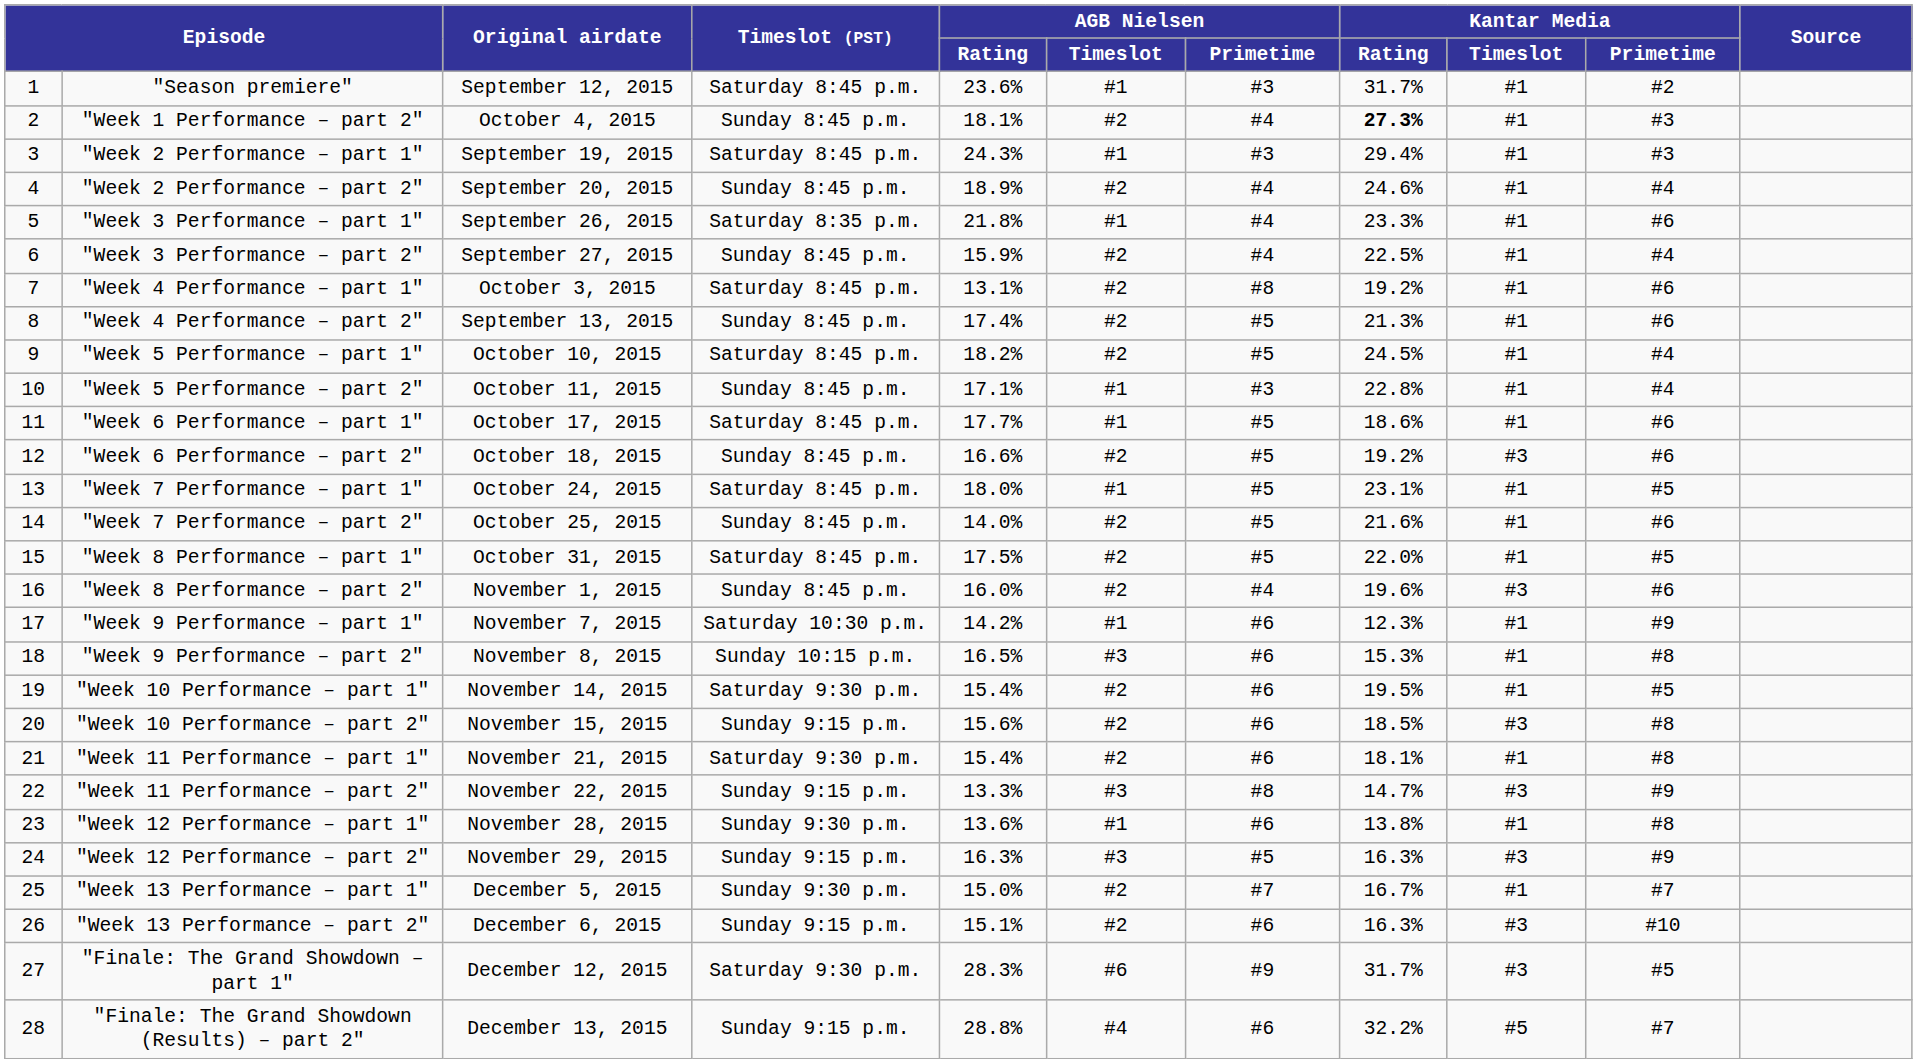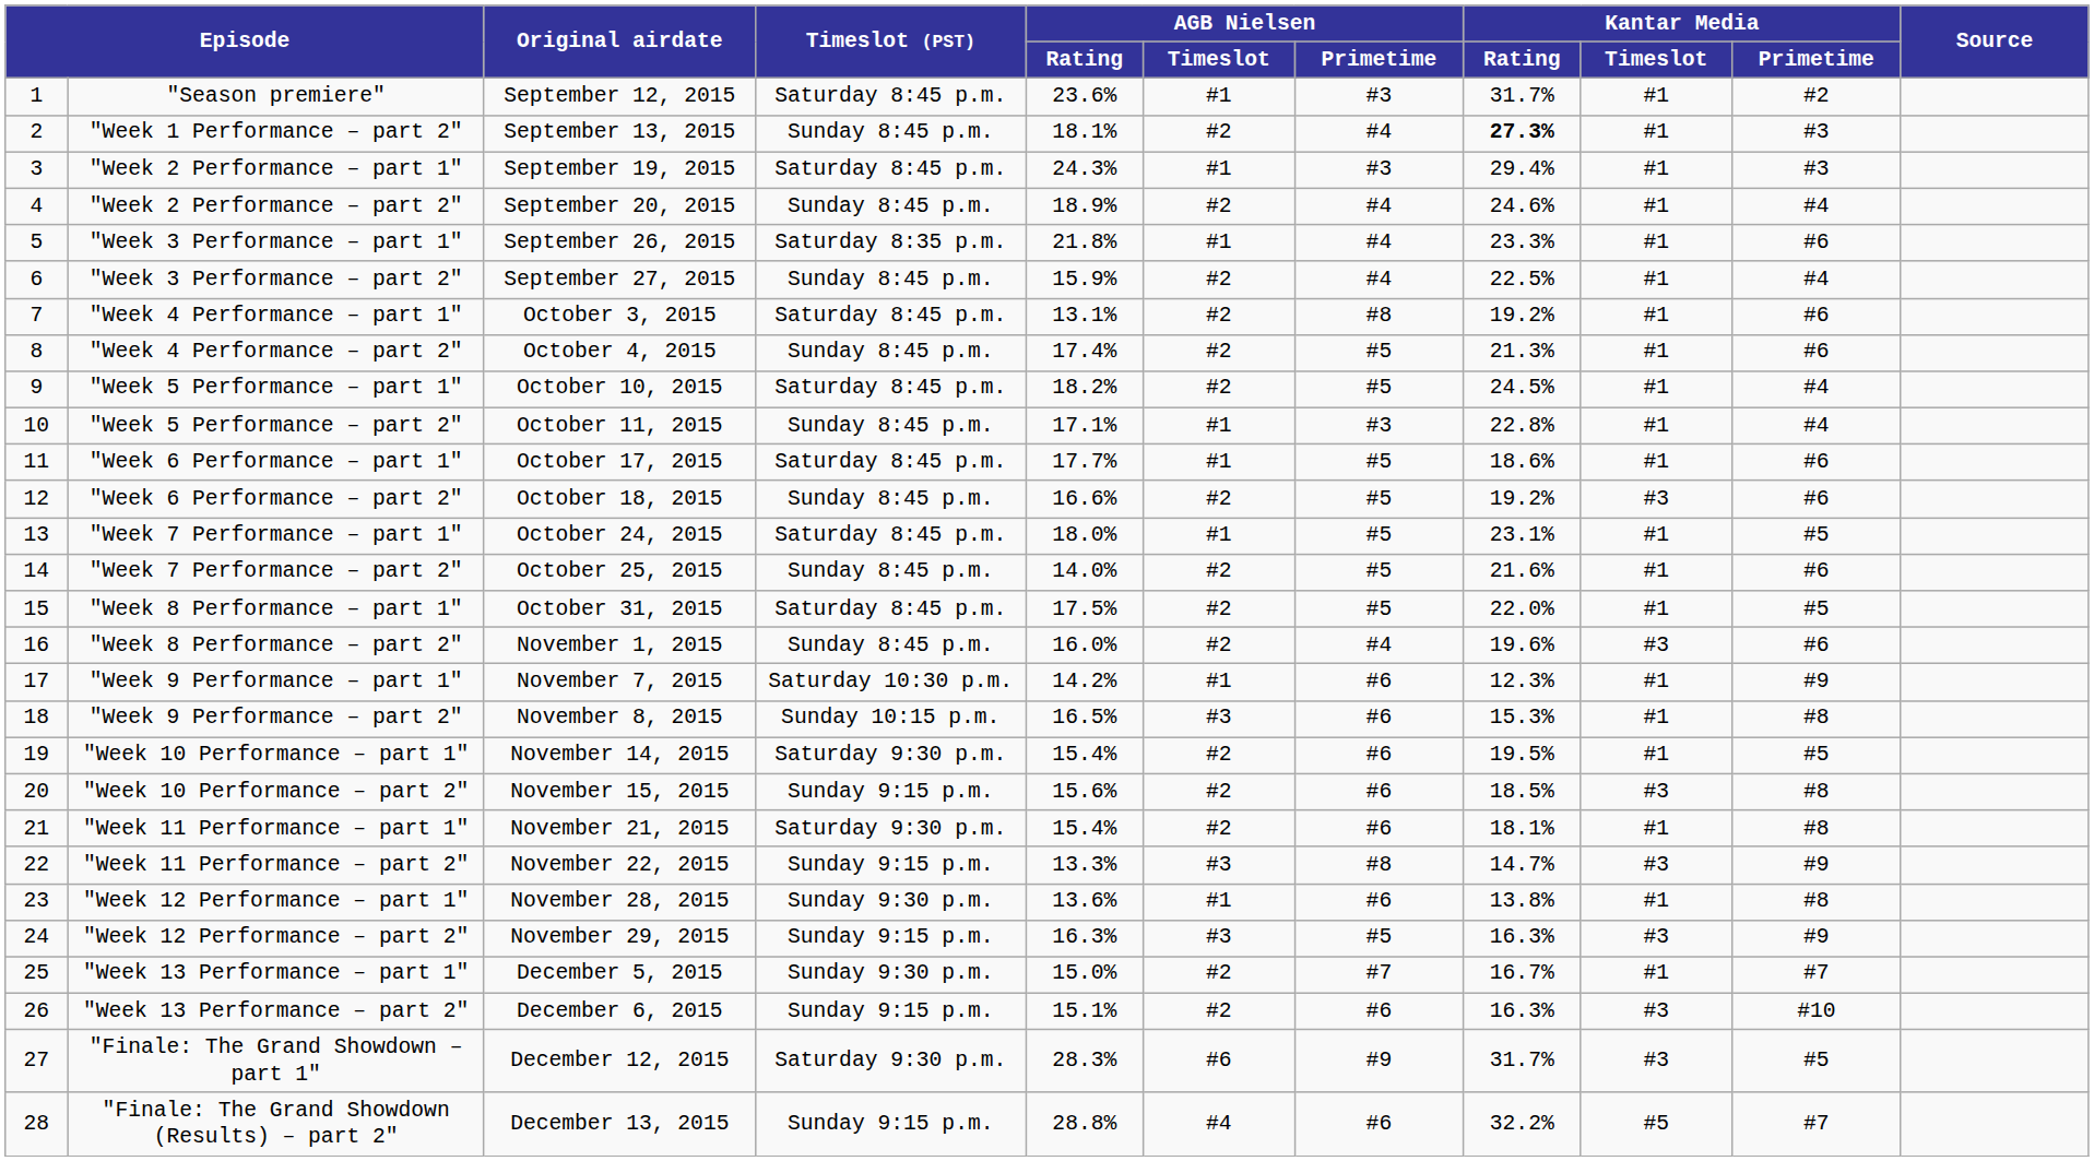 <table class="wikitable"  style="text-align:center; line-height:16px; width:100%;">
 <tr>
 <th rowspan="2" colspan="2" style="background:#339; color:white; width:23%;">Episode</th>
 <th rowspan="2" style="background:#339; color:white; width:13%;">Original airdate</th>
 <th rowspan="2" style="background:#339; color:white; width:13%;">Timeslot <small>(PST)</small></th>
 <th colspan="3" style="background:#339; color:white; width:21%;">AGB Nielsen</th>
 <th colspan="3" style="background:#339; color:white; width:21%;">Kantar Media</th>
 <th style="background:#339; color:white;" rowspan="2">Source</th>
 </tr>
 <tr>
 <th style="background:#339; color:white;">Rating</th>
 <th style="background:#339; color:white;">Timeslot</th>
 <th style="background:#339; color:white;">Primetime</th>
 <th style="background:#339; color:white;">Rating</th>
 <th style="background:#339; color:white;">Timeslot</th>
 <th style="background:#339; color:white;">Primetime</th>
 </tr>
 <tr>
 <td style="width:03%;">1</td>
 <td>"Season premiere"</td>
 <td>September 12, 2015</td>
 <td>Saturday 8:45 p.m.</td>
 <td>23.6%</td>
 <td>#1</td>
 <td>#3</td>
 <td>31.7%</td>
 <td>#1</td>
 <td>#2</td>
 <td></td>
 </tr>
 <tr>
 <td style="width:03%;">2</td>
 <td>"Week 1 Performance – part 2"</td>
-<td>October 4, 2015</td>
+<td>September 13, 2015</td>
 <td>Sunday 8:45 p.m.</td>
 <td>18.1%</td>
 <td>#2</td>
 <td>#4</td>
 <td><strong>27.3%</strong></td>
 <td>#1</td>
 <td>#3</td>
 <td></td>
 </tr>
 <tr>
 <td style="width:03%;">3</td>
 <td>"Week 2 Performance – part 1"</td>
 <td>September 19, 2015</td>
 <td>Saturday 8:45 p.m.</td>
 <td>24.3%</td>
 <td>#1</td>
 <td>#3</td>
 <td>29.4%</td>
 <td>#1</td>
 <td>#3</td>
 <td></td>
 </tr>
 <tr>
 <td style="width:03%;">4</td>
 <td>"Week 2 Performance – part 2"</td>
 <td>September 20, 2015</td>
 <td>Sunday 8:45 p.m.</td>
 <td>18.9%</td>
 <td>#2</td>
 <td>#4</td>
 <td>24.6%</td>
 <td>#1</td>
 <td>#4</td>
 <td></td>
 </tr>
 <tr>
 <td style="width:03%;">5</td>
 <td>"Week 3 Performance – part 1"</td>
 <td>September 26, 2015</td>
 <td>Saturday 8:35 p.m.</td>
 <td>21.8%</td>
 <td>#1</td>
 <td>#4</td>
 <td>23.3%</td>
 <td>#1</td>
 <td>#6</td>
 <td></td>
 </tr>
 <tr>
 <td style="width:03%;">6</td>
 <td>"Week 3 Performance – part 2"</td>
 <td>September 27, 2015</td>
 <td>Sunday 8:45 p.m.</td>
 <td>15.9%</td>
 <td>#2</td>
 <td>#4</td>
 <td>22.5%</td>
 <td>#1</td>
 <td>#4</td>
 <td></td>
 </tr>
 <tr>
 <td style="width:03%;">7</td>
 <td>"Week 4 Performance – part 1"</td>
 <td>October 3, 2015</td>
 <td>Saturday 8:45 p.m.</td>
 <td>13.1%</td>
 <td>#2</td>
 <td>#8</td>
 <td>19.2%</td>
 <td>#1</td>
 <td>#6</td>
 <td></td>
 </tr>
 <tr>
 <td style="width:03%;">8</td>
 <td>"Week 4 Performance – part 2"</td>
-<td>September 13, 2015</td>
+<td>October 4, 2015</td>
 <td>Sunday 8:45 p.m.</td>
 <td>17.4%</td>
 <td>#2</td>
 <td>#5</td>
 <td>21.3%</td>
 <td>#1</td>
 <td>#6</td>
 <td></td>
 </tr>
 <tr>
 <td style="width:03%;">9</td>
 <td>"Week 5 Performance – part 1"</td>
 <td>October 10, 2015</td>
 <td>Saturday 8:45 p.m.</td>
 <td>18.2%</td>
 <td>#2</td>
 <td>#5</td>
 <td>24.5%</td>
 <td>#1</td>
 <td>#4</td>
 <td></td>
 </tr>
 <tr>
 <td style="width:03%;">10</td>
 <td>"Week 5 Performance – part 2"</td>
 <td>October 11, 2015</td>
 <td>Sunday 8:45 p.m.</td>
 <td>17.1%</td>
 <td>#1</td>
 <td>#3</td>
 <td>22.8%</td>
 <td>#1</td>
 <td>#4</td>
 <td></td>
 </tr>
 <tr>
 <td style="width:03%;">11</td>
 <td>"Week 6 Performance – part 1"</td>
 <td>October 17, 2015</td>
 <td>Saturday 8:45 p.m.</td>
 <td>17.7%</td>
 <td>#1</td>
 <td>#5</td>
 <td>18.6%</td>
 <td>#1</td>
 <td>#6</td>
 <td></td>
 </tr>
 <tr>
 <td style="width:03%;">12</td>
 <td>"Week 6 Performance – part 2"</td>
 <td>October 18, 2015</td>
 <td>Sunday 8:45 p.m.</td>
 <td>16.6%</td>
 <td>#2</td>
 <td>#5</td>
 <td>19.2%</td>
 <td>#3</td>
 <td>#6</td>
 <td></td>
 </tr>
 <tr>
 <td style="width:03%;">13</td>
 <td>"Week 7 Performance – part 1"</td>
 <td>October 24, 2015</td>
 <td>Saturday 8:45 p.m.</td>
 <td>18.0%</td>
 <td>#1</td>
 <td>#5</td>
 <td>23.1%</td>
 <td>#1</td>
 <td>#5</td>
 <td></td>
 </tr>
 <tr>
 <td style="width:03%;">14</td>
 <td>"Week 7 Performance – part 2"</td>
 <td>October 25, 2015</td>
 <td>Sunday 8:45 p.m.</td>
 <td>14.0%</td>
 <td>#2</td>
 <td>#5</td>
 <td>21.6%</td>
 <td>#1</td>
 <td>#6</td>
 <td></td>
 </tr>
 <tr>
 <td style="width:03%;">15</td>
 <td>"Week 8 Performance – part 1"</td>
 <td>October 31, 2015</td>
 <td>Saturday 8:45 p.m.</td>
 <td>17.5%</td>
 <td>#2</td>
 <td>#5</td>
 <td>22.0%</td>
 <td>#1</td>
 <td>#5</td>
 <td></td>
 </tr>
 <tr>
 <td style="width:03%;">16</td>
 <td>"Week 8 Performance – part 2"</td>
 <td>November 1, 2015</td>
 <td>Sunday 8:45 p.m.</td>
 <td>16.0%</td>
 <td>#2</td>
 <td>#4</td>
 <td>19.6%</td>
 <td>#3</td>
 <td>#6</td>
 <td></td>
 </tr>
 <tr>
 <td style="width:03%;">17</td>
 <td>"Week 9 Performance – part 1"</td>
 <td>November 7, 2015</td>
 <td>Saturday 10:30 p.m.</td>
 <td>14.2%</td>
 <td>#1</td>
 <td>#6</td>
 <td>12.3%</td>
 <td>#1</td>
 <td>#9</td>
 <td></td>
 </tr>
 <tr>
 <td style="width:03%;">18</td>
 <td>"Week 9 Performance – part 2"</td>
 <td>November 8, 2015</td>
 <td>Sunday 10:15 p.m.</td>
 <td>16.5%</td>
 <td>#3</td>
 <td>#6</td>
 <td>15.3%</td>
 <td>#1</td>
 <td>#8</td>
 <td></td>
 </tr>
 <tr>
 <td style="width:03%;">19</td>
 <td>"Week 10 Performance – part 1"</td>
 <td>November 14, 2015</td>
 <td>Saturday 9:30 p.m.</td>
 <td>15.4%</td>
 <td>#2</td>
 <td>#6</td>
 <td>19.5%</td>
 <td>#1</td>
 <td>#5</td>
 <td></td>
 </tr>
 <tr>
 <td style="width:03%;">20</td>
 <td>"Week 10 Performance – part 2"</td>
 <td>November 15, 2015</td>
 <td>Sunday 9:15 p.m.</td>
 <td>15.6%</td>
 <td>#2</td>
 <td>#6</td>
 <td>18.5%</td>
 <td>#3</td>
 <td>#8</td>
 <td></td>
 </tr>
 <tr>
 <td style="width:03%;">21</td>
 <td>"Week 11 Performance – part 1"</td>
 <td>November 21, 2015</td>
 <td>Saturday 9:30 p.m.</td>
 <td>15.4%</td>
 <td>#2</td>
 <td>#6</td>
 <td>18.1%</td>
 <td>#1</td>
 <td>#8</td>
 <td></td>
 </tr>
 <tr>
 <td style="width:03%;">22</td>
 <td>"Week 11 Performance – part 2"</td>
 <td>November 22, 2015</td>
 <td>Sunday 9:15 p.m.</td>
 <td>13.3%</td>
 <td>#3</td>
 <td>#8</td>
 <td>14.7%</td>
 <td>#3</td>
 <td>#9</td>
 <td></td>
 </tr>
 <tr>
 <td style="width:03%;">23</td>
 <td>"Week 12 Performance – part 1"</td>
 <td>November 28, 2015</td>
 <td>Sunday 9:30 p.m.</td>
 <td>13.6%</td>
 <td>#1</td>
 <td>#6</td>
 <td>13.8%</td>
 <td>#1</td>
 <td>#8</td>
 <td></td>
 </tr>
 <tr>
 <td style="width:03%;">24</td>
 <td>"Week 12 Performance – part 2"</td>
 <td>November 29, 2015</td>
 <td>Sunday 9:15 p.m.</td>
 <td>16.3%</td>
 <td>#3</td>
 <td>#5</td>
 <td>16.3%</td>
 <td>#3</td>
 <td>#9</td>
 <td></td>
 </tr>
 <tr>
 <td style="width:03%;">25</td>
 <td>"Week 13 Performance – part 1"</td>
 <td>December 5, 2015</td>
 <td>Sunday 9:30 p.m.</td>
 <td>15.0%</td>
 <td>#2</td>
 <td>#7</td>
 <td>16.7%</td>
 <td>#1</td>
 <td>#7</td>
 <td></td>
 </tr>
 <tr>
 <td style="width:03%;">26</td>
 <td>"Week 13 Performance – part 2"</td>
 <td>December 6, 2015</td>
 <td>Sunday 9:15 p.m.</td>
 <td>15.1%</td>
 <td>#2</td>
 <td>#6</td>
 <td>16.3%</td>
 <td>#3</td>
 <td>#10</td>
 <td></td>
 </tr>
 <tr>
 <td style="width:03%;">27</td>
 <td>"Finale: The Grand Showdown – part 1"</td>
 <td>December 12, 2015</td>
 <td>Saturday 9:30 p.m.</td>
 <td>28.3%</td>
 <td>#6</td>
 <td>#9</td>
 <td>31.7%</td>
 <td>#3</td>
 <td>#5</td>
 <td></td>
 </tr>
 <tr>
 <td style="width:03%;">28</td>
 <td>"Finale: The Grand Showdown (Results) – part 2"</td>
 <td>December 13, 2015</td>
 <td>Sunday 9:15 p.m.</td>
 <td>28.8%</td>
 <td>#4</td>
 <td>#6</td>
 <td>32.2%</td>
 <td>#5</td>
 <td>#7</td>
 <td></td>
 </tr>
 </table>
